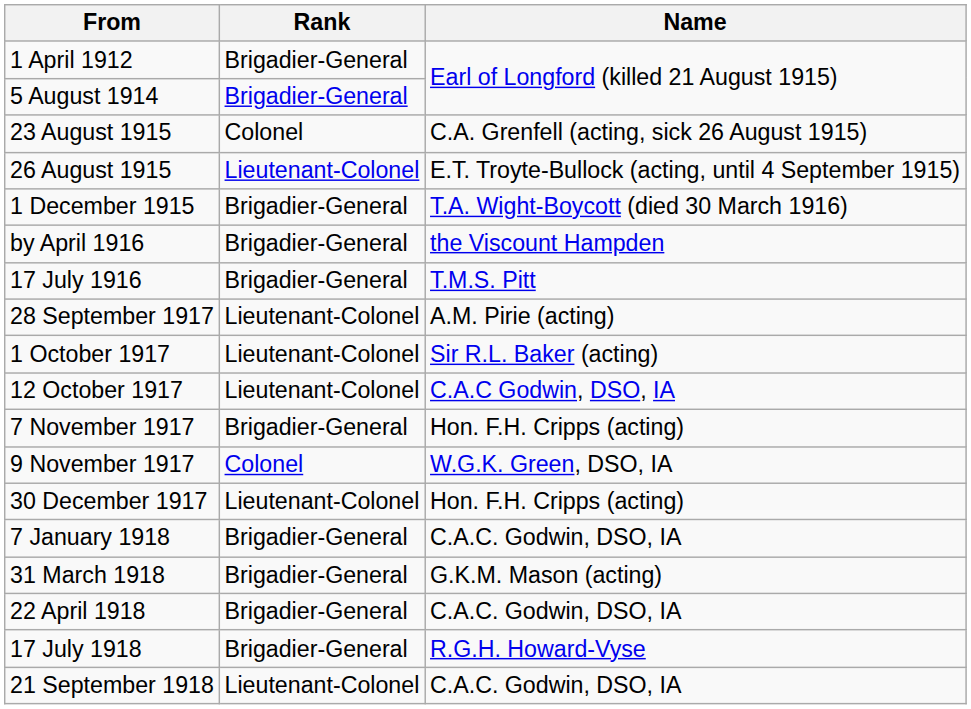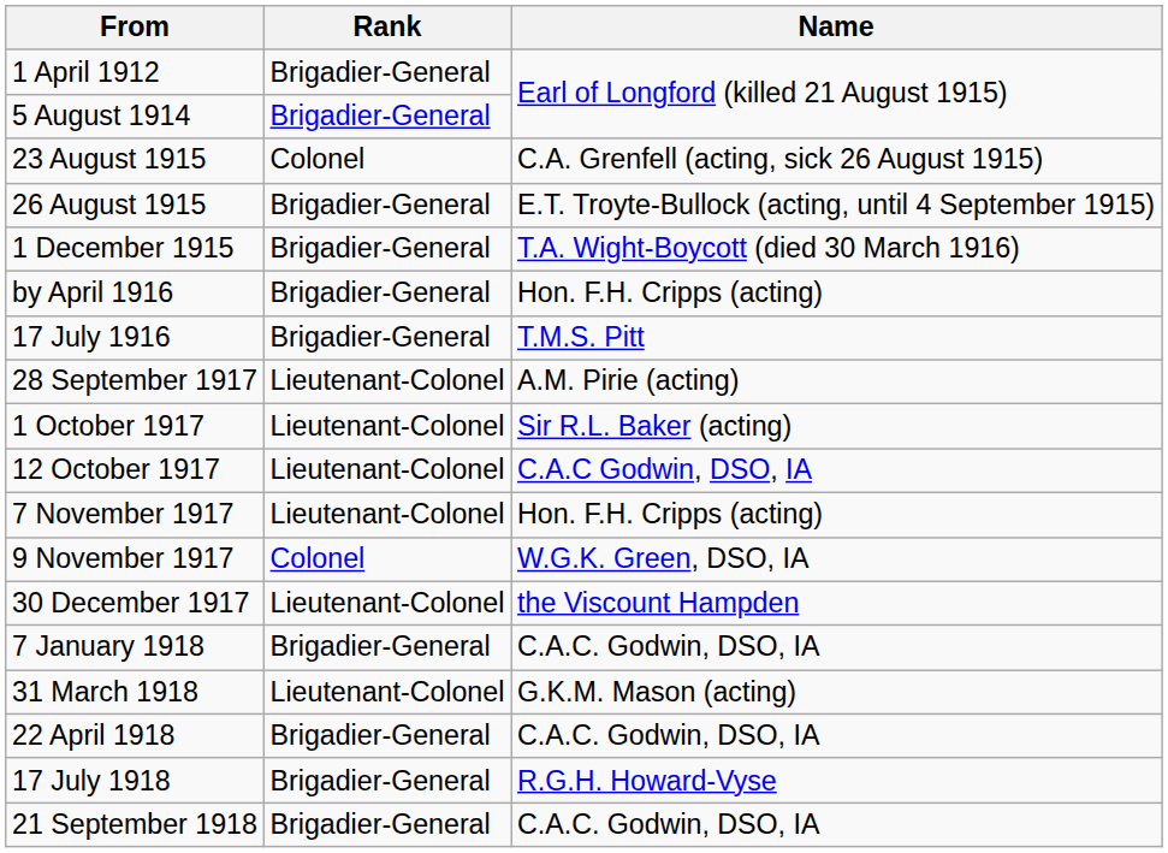 <table class="wikitable">
 <tr>
 <th>From</th>
 <th>Rank</th>
 <th>Name</th>
 </tr>
 <tr>
 <td>1 April 1912</td>
 <td>Brigadier-General</td>
 <td rowspan=2><a href='#'>Earl of Longford</a> (killed 21 August 1915)</td>
 </tr>
 <tr>
 <td>5 August 1914</td>
 <td><a href='#'>Brigadier-General</a></td>
 </tr>
 <tr>
 <td>23 August 1915</td>
 <td>Colonel</td>
 <td>C.A. Grenfell (acting, sick 26 August 1915)</td>
 </tr>
 <tr>
 <td>26 August 1915</td>
-<td><a href='#'>Lieutenant-Colonel</a></td>
+<td>Brigadier-General</td>
 <td>E.T. Troyte-Bullock (acting, until 4 September 1915)</td>
 </tr>
 <tr>
 <td>1 December 1915</td>
 <td>Brigadier-General</td>
 <td><a href='#'>T.A. Wight-Boycott</a> (died 30 March 1916)</td>
 </tr>
 <tr>
 <td>by April 1916</td>
 <td>Brigadier-General</td>
-<td><a href='#'>the Viscount Hampden</a></td>
+<td>Hon. F.H. Cripps (acting)</td>
 </tr>
 <tr>
 <td>17 July 1916</td>
 <td>Brigadier-General</td>
 <td><a href='#'>T.M.S. Pitt</a></td>
 </tr>
 <tr>
 <td>28 September 1917</td>
 <td>Lieutenant-Colonel</td>
 <td>A.M. Pirie (acting)</td>
 </tr>
 <tr>
 <td>1 October 1917</td>
 <td>Lieutenant-Colonel</td>
 <td><a href='#'>Sir R.L. Baker</a> (acting)</td>
 </tr>
 <tr>
 <td>12 October 1917</td>
 <td>Lieutenant-Colonel</td>
 <td><a href='#'>C.A.C Godwin</a>, <a href='#'>DSO</a>, <a href='#'>IA</a></td>
 </tr>
 <tr>
 <td>7 November 1917</td>
-<td>Brigadier-General</td>
+<td>Lieutenant-Colonel</td>
 <td>Hon. F.H. Cripps (acting)</td>
 </tr>
 <tr>
 <td>9 November 1917</td>
 <td><a href='#'>Colonel</a></td>
 <td><a href='#'>W.G.K. Green</a>, DSO, IA</td>
 </tr>
 <tr>
 <td>30 December 1917</td>
 <td>Lieutenant-Colonel</td>
-<td>Hon. F.H. Cripps (acting)</td>
+<td><a href='#'>the Viscount Hampden</a></td>
 </tr>
 <tr>
 <td>7 January 1918</td>
 <td>Brigadier-General</td>
 <td>C.A.C. Godwin, DSO, IA</td>
 </tr>
 <tr>
 <td>31 March 1918</td>
-<td>Brigadier-General</td>
+<td>Lieutenant-Colonel</td>
 <td>G.K.M. Mason (acting)</td>
 </tr>
 <tr>
 <td>22 April 1918</td>
 <td>Brigadier-General</td>
 <td>C.A.C. Godwin, DSO, IA</td>
 </tr>
 <tr>
 <td>17 July 1918</td>
 <td>Brigadier-General</td>
 <td><a href='#'>R.G.H. Howard-Vyse</a></td>
 </tr>
 <tr>
 <td>21 September 1918</td>
-<td>Lieutenant-Colonel</td>
+<td>Brigadier-General</td>
 <td>C.A.C. Godwin, DSO, IA</td>
 </tr>
 </table>
